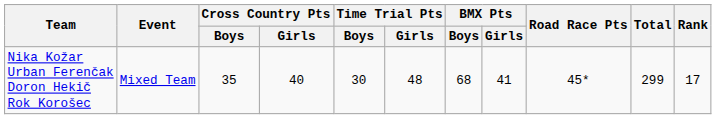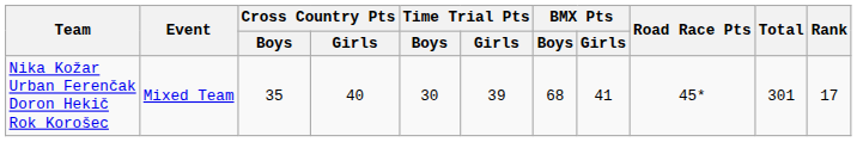 <table class="wikitable" border="1" style="font-size:90%">
 <tr>
 <th rowspan=2>Team</th>
 <th rowspan=2>Event</th>
 <th colspan=2>Cross Country Pts</th>
 <th colspan=2>Time Trial Pts</th>
 <th colspan=2>BMX Pts</th>
 <th rowspan=2>Road Race Pts</th>
 <th rowspan=2>Total</th>
 <th rowspan=2>Rank</th>
 </tr>
 <tr>
 <th>Boys</th>
 <th>Girls</th>
 <th>Boys</th>
 <th>Girls</th>
 <th>Boys</th>
 <th>Girls</th>
 </tr>
 <tr>
 <td><a href='#'>Nika Kožar</a><br><a href='#'>Urban Ferenčak</a><br><a href='#'>Doron Hekič</a><br><a href='#'>Rok Korošec</a></td>
 <td><a href='#'>Mixed Team</a></td>
 <td align=center>35</td>
 <td align=center>40</td>
 <td align=center>30</td>
-<td align=center>48</td>
+<td align=center>39</td>
 <td align=center>68</td>
 <td align=center>41</td>
 <td align=center>45*</td>
-<td align=center>299</td>
+<td align=center>301</td>
 <td align=center>17</td>
 </tr>
 </table>
